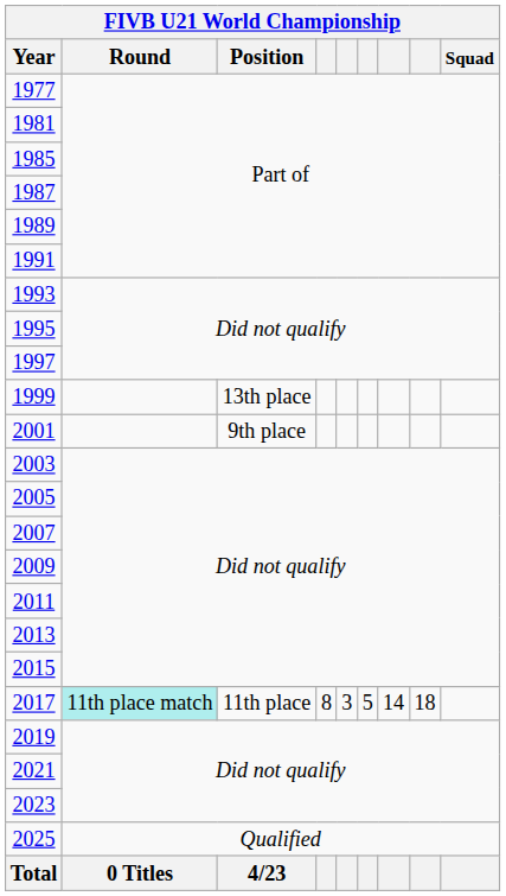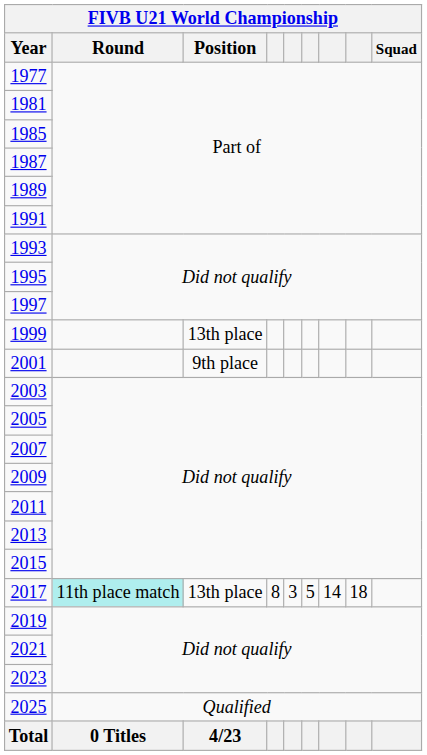 <table class="wikitable" style="text-align: center;">
 <tr>
 <th colspan=9><a href='#'>FIVB U21 World Championship</a></th>
 </tr>
 <tr>
 <th>Year</th>
 <th>Round</th>
 <th>Position</th>
 <th></th>
 <th></th>
 <th></th>
 <th></th>
 <th></th>
 <th><small>Squad</small></th>
 </tr>
 <tr bgcolor=>
 <td> <a href='#'>1977</a></td>
 <td colspan=9 rowspan=6>Part of </td>
 </tr>
 <tr bgcolor=>
 <td> <a href='#'>1981</a></td>
 </tr>
 <tr>
 <td> <a href='#'>1985</a></td>
 </tr>
 <tr>
 <td> <a href='#'>1987</a></td>
 </tr>
 <tr>
 <td> <a href='#'>1989</a></td>
 </tr>
 <tr>
 <td> <a href='#'>1991</a></td>
 </tr>
 <tr>
 <td> <a href='#'>1993</a></td>
 <td colspan=9 rowspan=3><em>Did not qualify</em></td>
 </tr>
 <tr>
 <td> <a href='#'>1995</a></td>
 </tr>
 <tr>
 <td> <a href='#'>1997</a></td>
 </tr>
 <tr>
 <td> <a href='#'>1999</a></td>
 <td></td>
 <td>13th place</td>
 <td></td>
 <td></td>
 <td></td>
 <td></td>
 <td></td>
 <td></td>
 </tr>
 <tr>
 <td> <a href='#'>2001</a></td>
 <td></td>
 <td>9th place</td>
 <td></td>
 <td></td>
 <td></td>
 <td></td>
 <td></td>
 <td></td>
 </tr>
 <tr>
 <td> <a href='#'>2003</a></td>
 <td colspan=9 rowspan=7><em>Did not qualify</em></td>
 </tr>
 <tr>
 <td> <a href='#'>2005</a></td>
 </tr>
 <tr>
 <td> <a href='#'>2007</a></td>
 </tr>
 <tr>
 <td> <a href='#'>2009</a></td>
 </tr>
 <tr>
 <td> <a href='#'>2011</a></td>
 </tr>
 <tr>
 <td> <a href='#'>2013</a></td>
 </tr>
 <tr>
 <td> <a href='#'>2015</a></td>
 </tr>
 <tr>
 <td> <a href='#'>2017</a></td>
 <td style="background: paleturquoise;">11th place match</td>
-<td>11th place</td>
+<td>13th place</td>
 <td>8</td>
 <td>3</td>
 <td>5</td>
 <td>14</td>
 <td>18</td>
 <td></td>
 </tr>
 <tr>
 <td> <a href='#'>2019</a></td>
 <td colspan=9 rowspan=3><em>Did not qualify</em></td>
 </tr>
 <tr>
 <td>  <a href='#'>2021</a></td>
 </tr>
 <tr>
 <td> <a href='#'>2023</a></td>
 </tr>
 <tr>
 <td> <a href='#'>2025</a></td>
 <td colspan=9><em>Qualified</em></td>
 </tr>
 <tr>
 <th>Total</th>
 <th>0 Titles</th>
 <th>4/23</th>
 <th></th>
 <th></th>
 <th></th>
 <th></th>
 <th></th>
 <th></th>
 </tr>
 </table>
